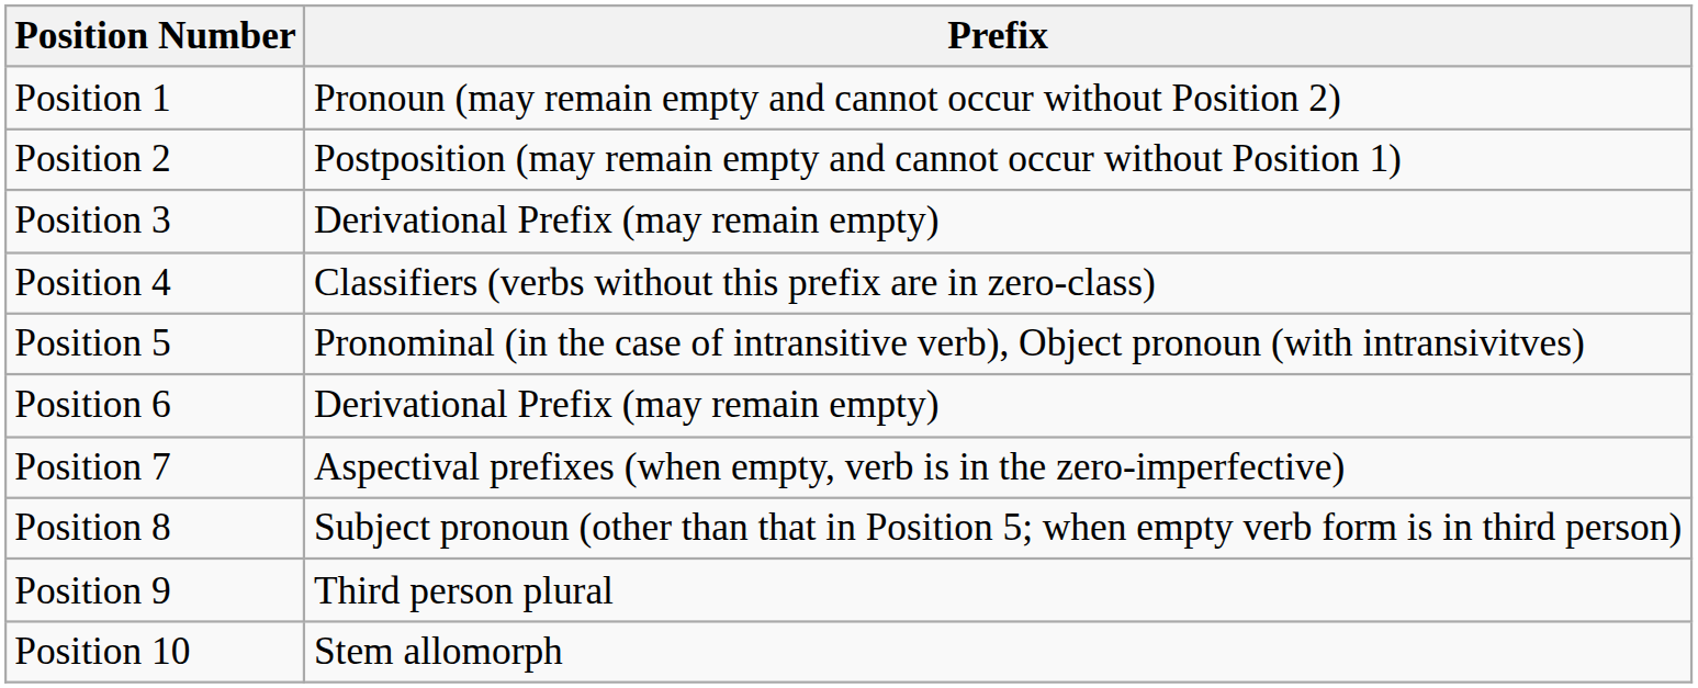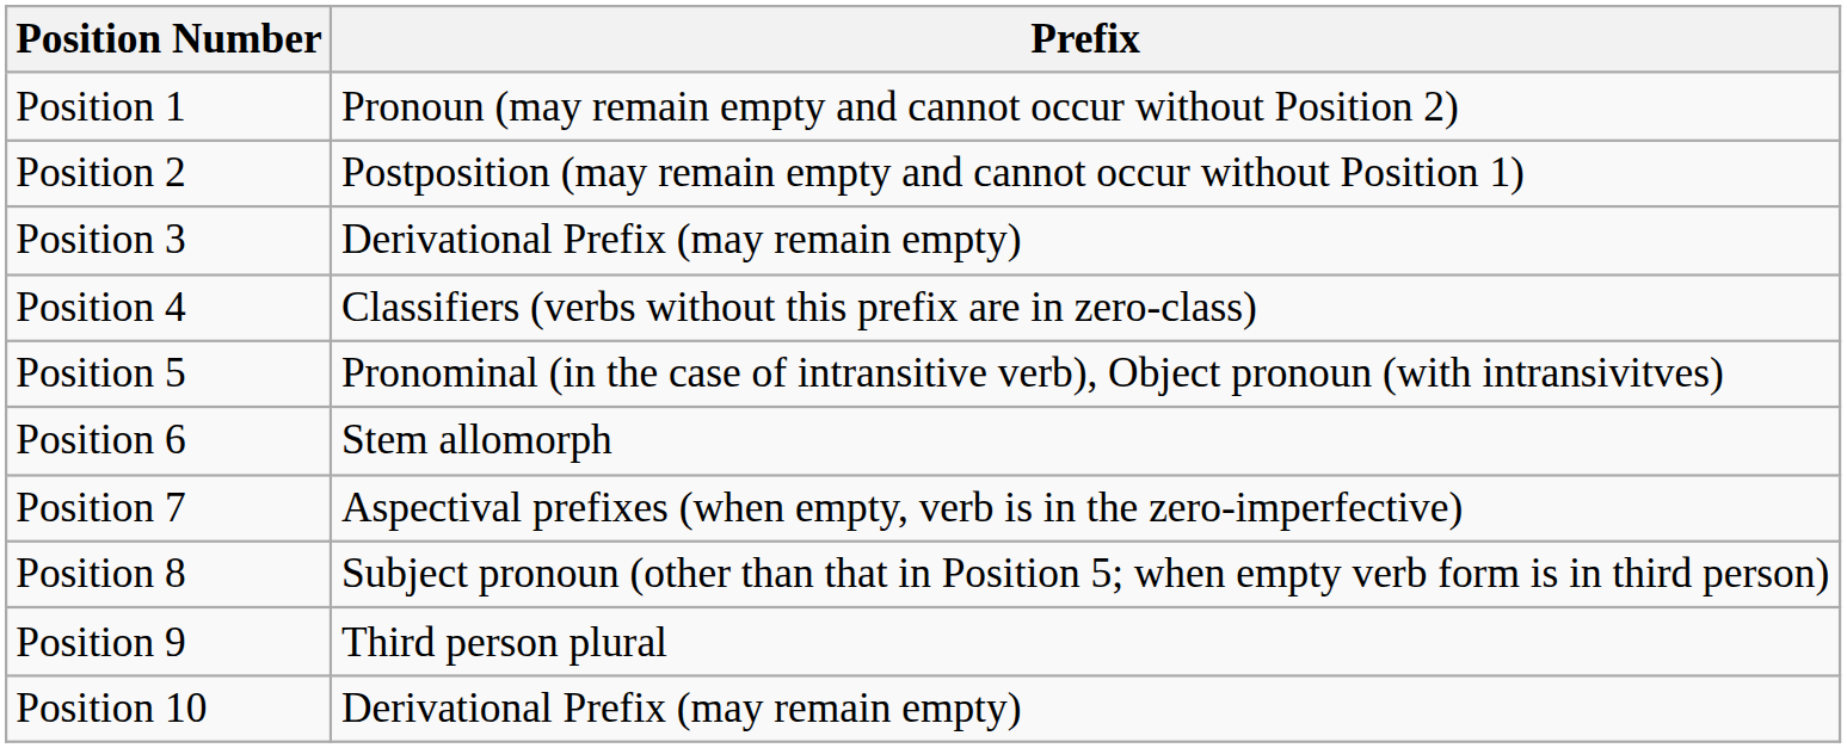 <table class="wikitable">
 <tr>
 <th>Position Number</th>
 <th>Prefix</th>
 </tr>
 <tr>
 <td>Position 1</td>
 <td>Pronoun (may remain empty and cannot occur without Position 2)</td>
 </tr>
 <tr>
 <td>Position 2</td>
 <td>Postposition (may remain empty and cannot occur without Position 1)</td>
 </tr>
 <tr>
 <td>Position 3</td>
 <td>Derivational Prefix (may remain empty)</td>
 </tr>
 <tr>
 <td>Position 4</td>
 <td>Classifiers (verbs without this prefix are in zero-class)</td>
 </tr>
 <tr>
 <td>Position 5</td>
 <td>Pronominal (in the case of intransitive verb),  Object pronoun (with intransivitves)</td>
 </tr>
 <tr>
 <td>Position 6</td>
-<td>Derivational Prefix (may remain empty)</td>
+<td>Stem allomorph</td>
 </tr>
 <tr>
 <td>Position 7</td>
 <td>Aspectival prefixes (when empty, verb is in the zero-imperfective)</td>
 </tr>
 <tr>
 <td>Position 8</td>
 <td>Subject pronoun (other than that in Position 5; when empty verb form is in third person)</td>
 </tr>
 <tr>
 <td>Position 9</td>
 <td>Third person plural</td>
 </tr>
 <tr>
 <td>Position 10</td>
-<td>Stem allomorph</td>
+<td>Derivational Prefix (may remain empty)</td>
 </tr>
 </table>
